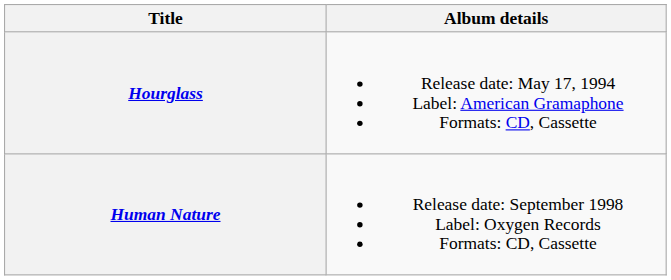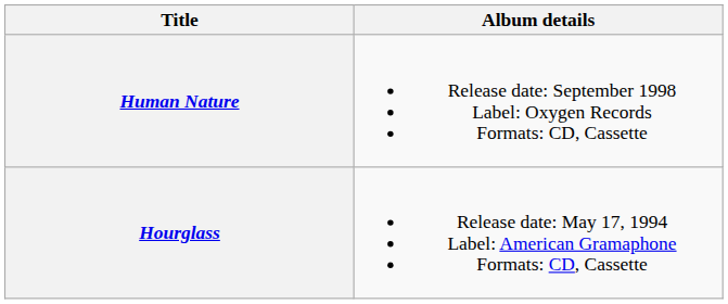 <table class="wikitable plainrowheaders" style="text-align:center;">
 <tr>
 <th style="width:18em;">Title</th>
 <th style="width:19em;">Album details</th>
 </tr>
 <tr>
+<th scope="row"><em><a href='#'>Human Nature</a></em></th>
+<td><br><ul><li>Release date: September 1998</li><li>Label: Oxygen Records</li><li>Formats: CD, Cassette</li></ul></td>
+</tr>
+<tr>
 <th scope="row"><em><a href='#'>Hourglass</a></em></th>
 <td><br><ul><li>Release date: May 17, 1994</li><li>Label: <a href='#'>American Gramaphone</a></li><li>Formats: <a href='#'>CD</a>, Cassette</li></ul></td>
 </tr>
-<tr>
-<th scope="row"><em><a href='#'>Human Nature</a></em></th>
-<td><br><ul><li>Release date: September 1998</li><li>Label: Oxygen Records</li><li>Formats: CD, Cassette</li></ul></td>
-</tr>
 </table>
